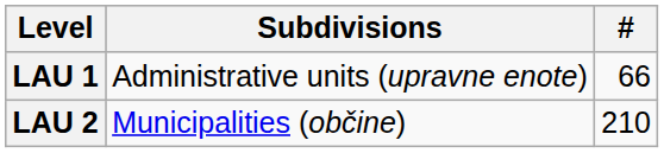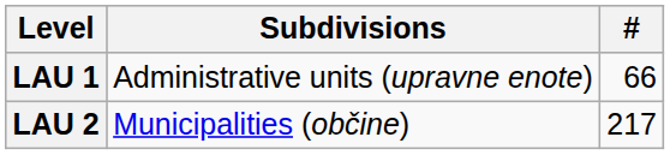 <table class="wikitable">
 <tr>
 <th>Level</th>
 <th>Subdivisions</th>
 <th>#</th>
 </tr>
 <tr>
 <th>LAU 1</th>
 <td>Administrative units (<em>upravne enote</em>)</td>
 <td align="right">66</td>
 </tr>
 <tr>
 <th>LAU 2</th>
 <td><a href='#'>Municipalities</a> (<em>občine</em>)</td>
-<td align="right">210</td>
+<td align="right">217</td>
 </tr>
 </table>
